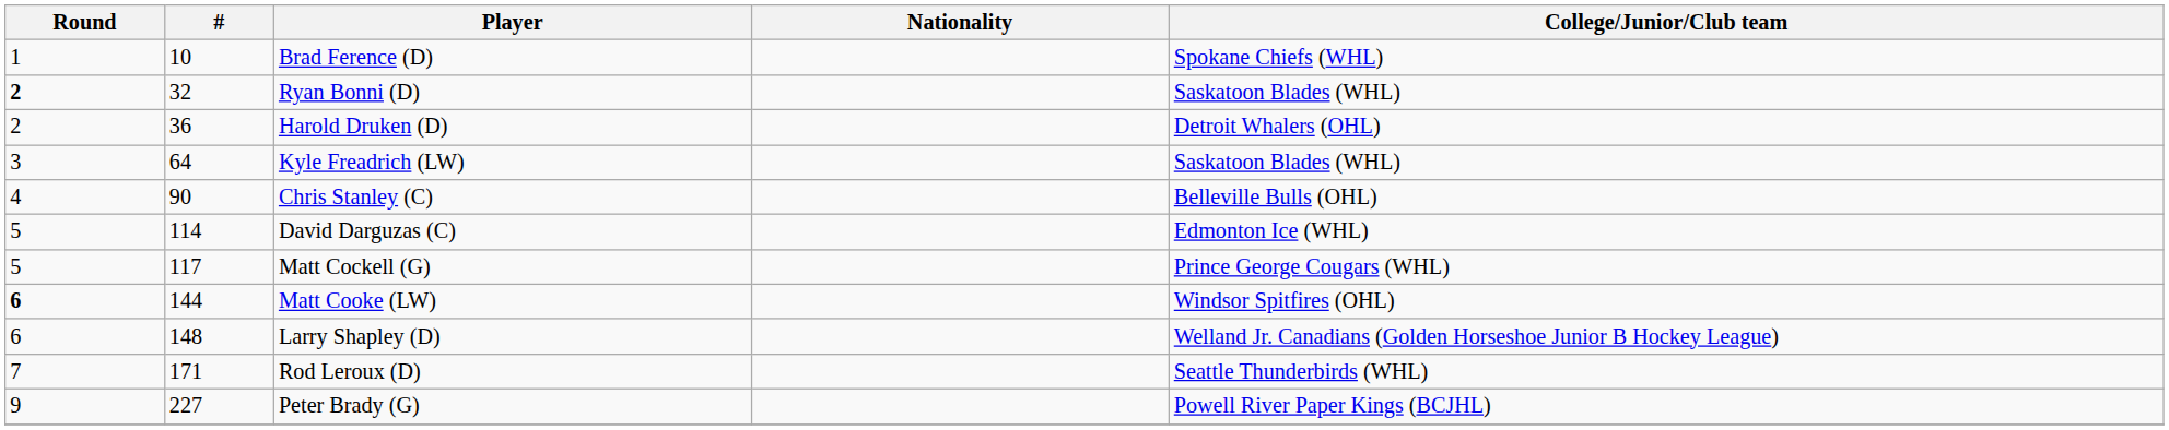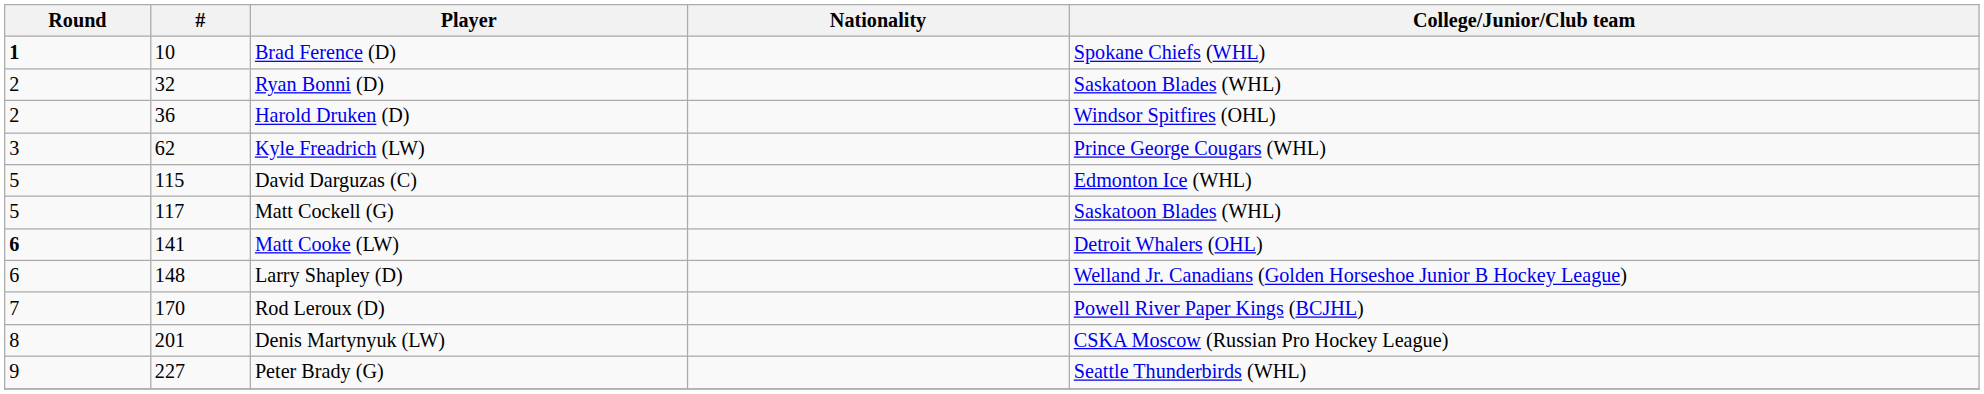 <table class="wikitable">
 <tr>
 <th bgcolor="#DDDDFF" width="4.0%">Round</th>
 <th bgcolor="#DDDDFF" width="2.75%">#</th>
 <th bgcolor="#DDDDFF" width="12.0%">Player</th>
 <th bgcolor="#DDDDFF" width="10.5%">Nationality</th>
 <th bgcolor="#DDDDFF" width="25.0%">College/Junior/Club team</th>
 </tr>
 <tr>
-<td>1</td>
+<td><strong>1</strong></td>
 <td>10</td>
 <td><a href='#'>Brad Ference</a> (D)</td>
 <td></td>
 <td><a href='#'>Spokane Chiefs</a> (<a href='#'>WHL</a>)</td>
 </tr>
 <tr>
-<td><strong>2</strong></td>
+<td>2</td>
 <td>32</td>
 <td><a href='#'>Ryan Bonni</a> (D)</td>
 <td></td>
 <td><a href='#'>Saskatoon Blades</a> (WHL)</td>
 </tr>
 <tr>
 <td>2</td>
 <td>36</td>
 <td><a href='#'>Harold Druken</a> (D)</td>
 <td></td>
-<td><a href='#'>Detroit Whalers</a> (<a href='#'>OHL</a>)</td>
+<td><a href='#'>Windsor Spitfires</a> (OHL)</td>
 </tr>
 <tr>
 <td>3</td>
-<td>64</td>
+<td>62</td>
 <td><a href='#'>Kyle Freadrich</a> (LW)</td>
 <td></td>
-<td><a href='#'>Saskatoon Blades</a> (WHL)</td>
-</tr>
-<tr>
-<td>4</td>
-<td>90</td>
-<td><a href='#'>Chris Stanley</a> (C)</td>
-<td></td>
-<td><a href='#'>Belleville Bulls</a> (OHL)</td>
+<td><a href='#'>Prince George Cougars</a> (WHL)</td>
 </tr>
 <tr>
 <td>5</td>
-<td>114</td>
+<td>115</td>
 <td>David Darguzas (C)</td>
 <td></td>
 <td><a href='#'>Edmonton Ice</a> (WHL)</td>
 </tr>
 <tr>
 <td>5</td>
 <td>117</td>
 <td>Matt Cockell (G)</td>
 <td></td>
-<td><a href='#'>Prince George Cougars</a> (WHL)</td>
+<td><a href='#'>Saskatoon Blades</a> (WHL)</td>
 </tr>
 <tr>
 <td><strong>6</strong></td>
-<td>144</td>
+<td>141</td>
 <td><a href='#'>Matt Cooke</a> (LW)</td>
 <td></td>
-<td><a href='#'>Windsor Spitfires</a> (OHL)</td>
+<td><a href='#'>Detroit Whalers</a> (<a href='#'>OHL</a>)</td>
 </tr>
 <tr>
 <td>6</td>
 <td>148</td>
 <td>Larry Shapley (D)</td>
 <td></td>
 <td><a href='#'>Welland Jr. Canadians</a> (<a href='#'>Golden Horseshoe Junior B Hockey League</a>)</td>
 </tr>
 <tr>
 <td>7</td>
-<td>171</td>
+<td>170</td>
 <td>Rod Leroux (D)</td>
 <td></td>
-<td><a href='#'>Seattle Thunderbirds</a> (WHL)</td>
+<td><a href='#'>Powell River Paper Kings</a> (<a href='#'>BCJHL</a>)</td>
+</tr>
+<tr>
+<td>8</td>
+<td>201</td>
+<td>Denis Martynyuk (LW)</td>
+<td></td>
+<td><a href='#'>CSKA Moscow</a> (Russian Pro Hockey League)</td>
 </tr>
 <tr>
 <td>9</td>
 <td>227</td>
 <td>Peter Brady (G)</td>
 <td></td>
-<td><a href='#'>Powell River Paper Kings</a> (<a href='#'>BCJHL</a>)</td>
+<td><a href='#'>Seattle Thunderbirds</a> (WHL)</td>
 </tr>
 <tr>
 </tr>
 </table>
